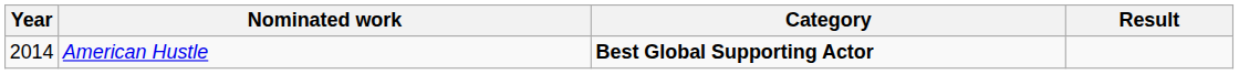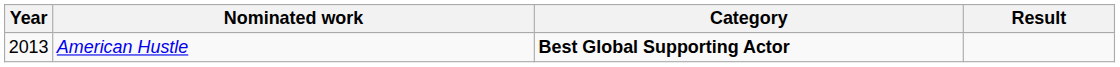 <table class="wikitable sortable" width="50%">
 <tr>
 <th width="1%">Year</th>
 <th width="45%">Nominated work</th>
 <th width="40%">Category</th>
 <th width="14%">Result</th>
 </tr>
 <tr>
-<td>2014</td>
+<td>2013</td>
 <td><em><a href='#'>American Hustle</a></em></td>
 <td><strong>Best Global Supporting Actor</strong></td>
 <td></td>
 </tr>
 </table>
